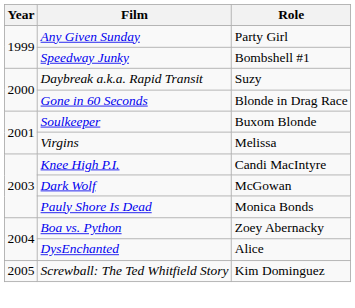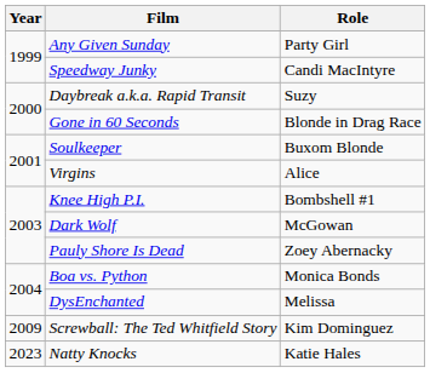 <table class="wikitable sortable">
 <tr>
 <th>Year</th>
 <th>Film</th>
 <th>Role</th>
 </tr>
 <tr>
 <td rowspan="2">1999</td>
 <td><em><a href='#'>Any Given Sunday</a></em></td>
 <td>Party Girl</td>
 </tr>
 <tr>
 <td><em><a href='#'>Speedway Junky</a></em></td>
-<td>Bombshell #1</td>
+<td>Candi MacIntyre</td>
 </tr>
 <tr>
 <td rowspan="2">2000</td>
 <td><em>Daybreak a.k.a. Rapid Transit</em></td>
 <td>Suzy</td>
 </tr>
 <tr>
 <td><em><a href='#'>Gone in 60 Seconds</a></em></td>
 <td>Blonde in Drag Race</td>
 </tr>
 <tr>
 <td rowspan="2">2001</td>
 <td><em><a href='#'>Soulkeeper</a></em></td>
 <td>Buxom Blonde</td>
 </tr>
 <tr>
 <td><em>Virgins</em></td>
-<td>Melissa</td>
+<td>Alice</td>
 </tr>
 <tr>
 <td rowspan="3">2003</td>
 <td><em><a href='#'>Knee High P.I.</a></em></td>
-<td>Candi MacIntyre</td>
+<td>Bombshell #1</td>
 </tr>
 <tr>
 <td><em><a href='#'>Dark Wolf</a></em></td>
 <td>McGowan</td>
 </tr>
 <tr>
 <td><em><a href='#'>Pauly Shore Is Dead</a></em></td>
-<td>Monica Bonds</td>
+<td>Zoey Abernacky</td>
 </tr>
 <tr>
 <td rowspan="2">2004</td>
 <td><em><a href='#'>Boa vs. Python</a></em></td>
-<td>Zoey Abernacky</td>
+<td>Monica Bonds</td>
 </tr>
 <tr>
 <td><em><a href='#'>DysEnchanted</a></em></td>
-<td>Alice</td>
+<td>Melissa</td>
 </tr>
 <tr>
-<td>2005</td>
+<td>2009</td>
 <td><em>Screwball: The Ted Whitfield Story</em></td>
 <td>Kim Dominguez</td>
 </tr>
+<tr>
+<td>2023</td>
+<td><em>Natty Knocks</em></td>
+<td>Katie Hales</td>
+</tr>
 </table>
